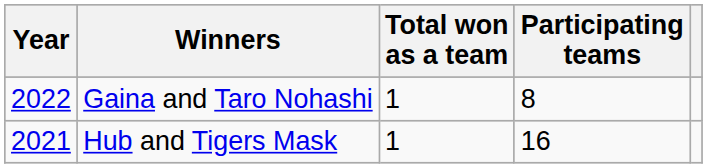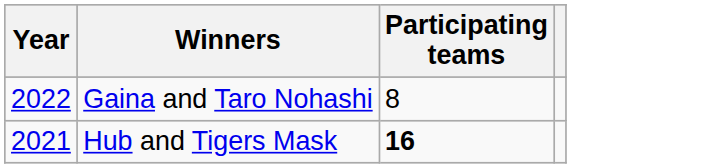 <table class="wikitable sortable">
 <tr>
 <th>Year</th>
 <th>Winners<br></th>
-<th>Total won<br>as a team</th>
 <th>Participating<br>teams</th>
 <th></th>
 </tr>
 <tr>
 <td><a href='#'>2022</a></td>
 <td><a href='#'>Gaina</a> and <a href='#'>Taro Nohashi</a></td>
-<td>1</td>
 <td>8</td>
 <td></td>
 </tr>
 <tr>
 <td><a href='#'>2021</a></td>
 <td><a href='#'>Hub</a> and <a href='#'>Tigers Mask</a></td>
-<td>1</td>
-<td>16</td>
+<td><strong>16</strong></td>
 <td></td>
 </tr>
 </table>
